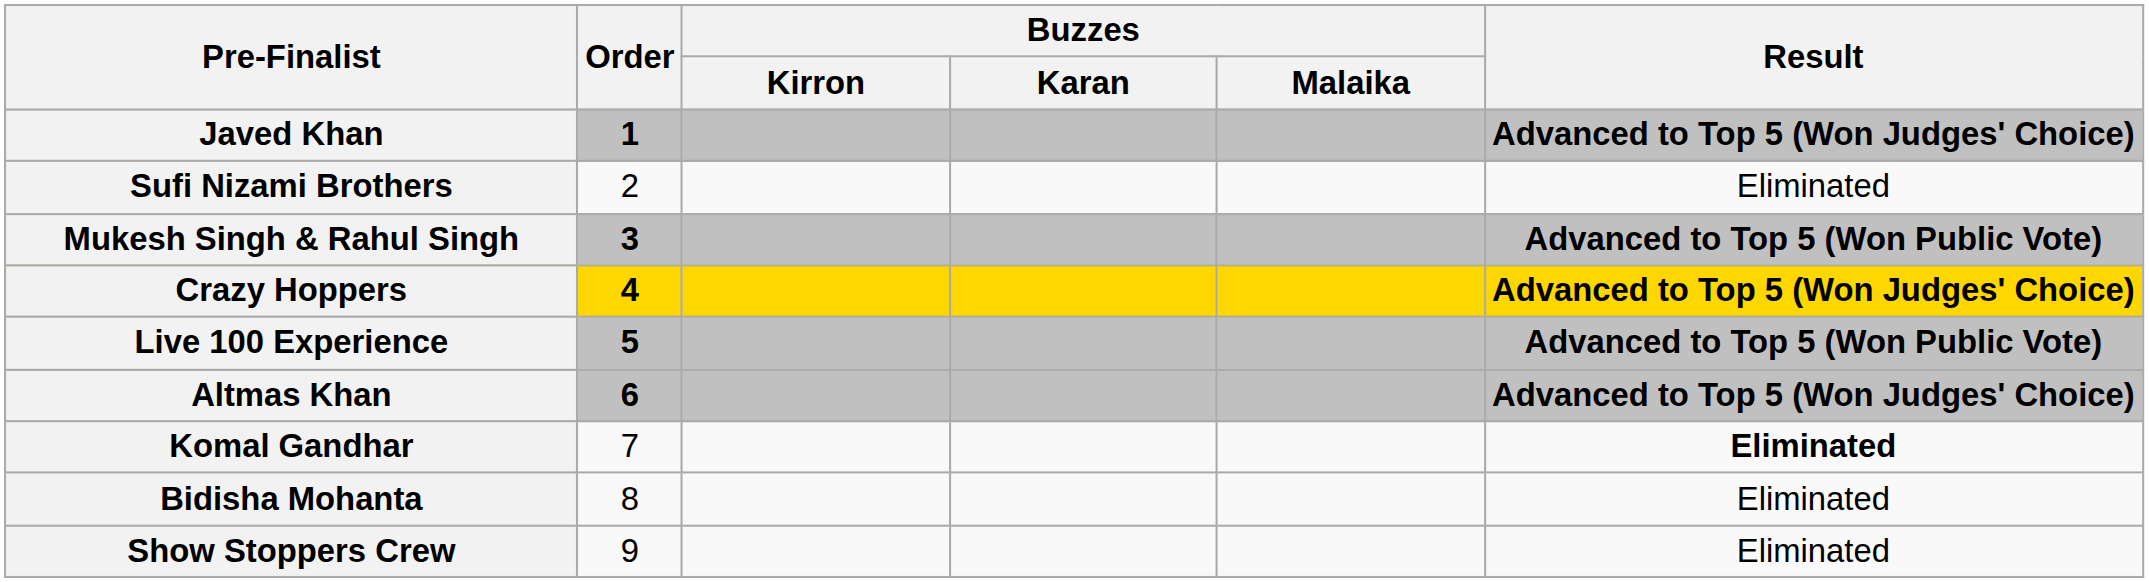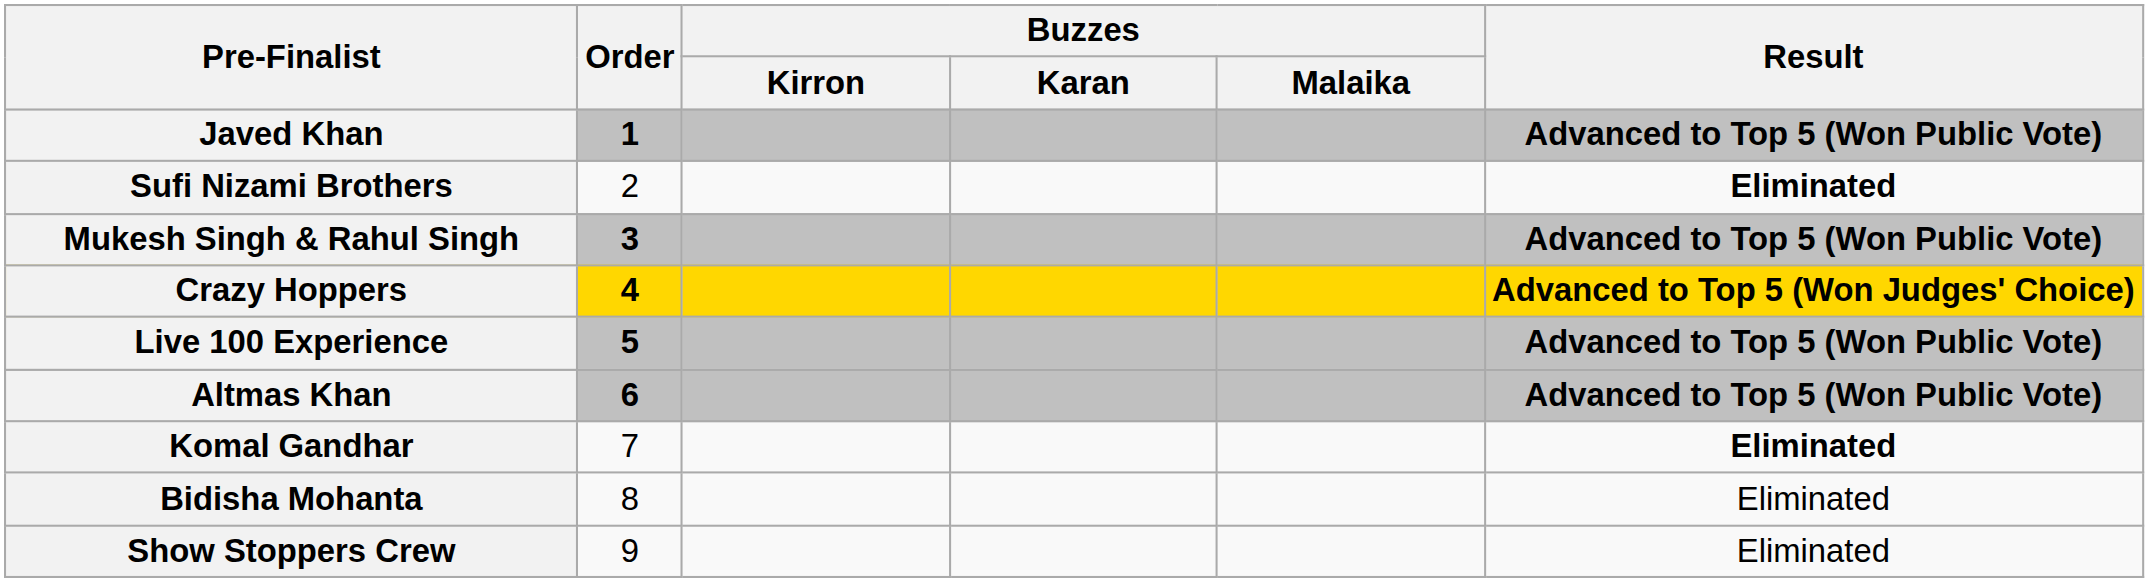 <table class="wikitable plainrowheaders sortable" style="text-align:center;">
 <tr>
 <th scope="col" rowspan="2" class="unsortable" scope="col" style="width:17em;">Pre-Finalist</th>
 <th scope="col" rowspan="2" scope="col" style="width:1em;">Order</th>
 <th scope="col" colspan="3" class="unsortable" scope="col" style="width:24em;">Buzzes</th>
 <th scope="col" rowspan="2">Result</th>
 </tr>
 <tr>
 <th scope="col" class="unsortable" style="width:6em;">Kirron</th>
 <th scope="col" class="unsortable" style="width:6em;">Karan</th>
 <th scope="col" class="unsortable" style="width:6em;">Malaika</th>
 </tr>
 <tr style="background:silver;">
 <th scope="row"><strong>Javed Khan</strong></th>
 <td><strong>1</strong></td>
 <td></td>
 <td></td>
 <td></td>
-<td><strong>Advanced to Top 5 (Won Judges' Choice)</strong></td>
+<td><strong>Advanced to Top 5 (Won Public Vote)</strong></td>
 </tr>
 <tr>
 <th scope="row">Sufi Nizami Brothers</th>
 <td>2</td>
 <td></td>
 <td></td>
 <td></td>
-<td>Eliminated</td>
+<td><strong>Eliminated</strong></td>
 </tr>
 <tr style="background:silver;">
 <th scope="row"><strong>Mukesh Singh &  Rahul Singh</strong></th>
 <td><strong>3</strong></td>
 <td></td>
 <td></td>
 <td></td>
 <td><strong>Advanced to Top 5 (Won Public Vote)</strong></td>
 </tr>
 <tr style="background:gold;">
 <th scope="row"><strong>Crazy Hoppers</strong></th>
 <td><strong>4</strong></td>
 <td></td>
 <td></td>
 <td></td>
 <td><strong>Advanced to Top 5 (Won Judges' Choice)</strong></td>
 </tr>
 <tr style="background:silver;">
 <th scope="row"><strong>Live 100 Experience</strong></th>
 <td><strong>5</strong></td>
 <td></td>
 <td></td>
 <td></td>
 <td><strong>Advanced to Top 5 (Won Public Vote)</strong></td>
 </tr>
 <tr style="background:silver;">
 <th scope="row"><strong>Altmas Khan</strong></th>
 <td><strong>6</strong></td>
 <td></td>
 <td></td>
 <td></td>
-<td><strong>Advanced to Top 5 (Won Judges' Choice)</strong></td>
+<td><strong>Advanced to Top 5 (Won Public Vote)</strong></td>
 </tr>
 <tr>
 <th scope="row">Komal Gandhar</th>
 <td>7</td>
 <td></td>
 <td></td>
 <td></td>
 <td><strong>Eliminated</strong></td>
 </tr>
 <tr>
 <th scope="row">Bidisha Mohanta </th>
 <td>8</td>
 <td></td>
 <td></td>
 <td></td>
 <td>Eliminated</td>
 </tr>
 <tr>
 <th scope="row">Show Stoppers Crew</th>
 <td>9</td>
 <td></td>
 <td></td>
 <td></td>
 <td>Eliminated</td>
 </tr>
 </table>
